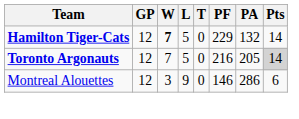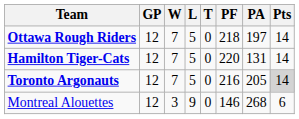 <table class="wikitable">
 <tr>
 <th>Team</th>
 <th>GP</th>
 <th>W</th>
 <th>L</th>
 <th>T</th>
 <th>PF</th>
 <th>PA</th>
 <th>Pts</th>
 </tr>
 <tr align="center">
+<td align="left"><strong><a href='#'>Ottawa Rough Riders</a></strong></td>
+<td>12</td>
+<td>7</td>
+<td>5</td>
+<td>0</td>
+<td>218</td>
+<td>197</td>
+<td>14</td>
+</tr>
+<tr align="center">
 <td align="left"><strong><a href='#'>Hamilton Tiger-Cats</a></strong></td>
 <td>12</td>
-<td><strong>7</strong></td>
+<td>7</td>
 <td>5</td>
 <td>0</td>
-<td>229</td>
-<td>132</td>
+<td>220</td>
+<td>131</td>
 <td>14</td>
 </tr>
 <tr align="center">
 <td align="left"><strong><a href='#'>Toronto Argonauts</a></strong></td>
 <td>12</td>
 <td>7</td>
 <td>5</td>
 <td>0</td>
 <td>216</td>
 <td>205</td>
 <td style="background: lightgrey;">14</td>
 </tr>
 <tr align="center">
 <td align="left"><a href='#'>Montreal Alouettes</a></td>
 <td>12</td>
 <td>3</td>
 <td>9</td>
 <td>0</td>
 <td>146</td>
-<td>286</td>
+<td>268</td>
 <td>6</td>
 </tr>
 </table>
